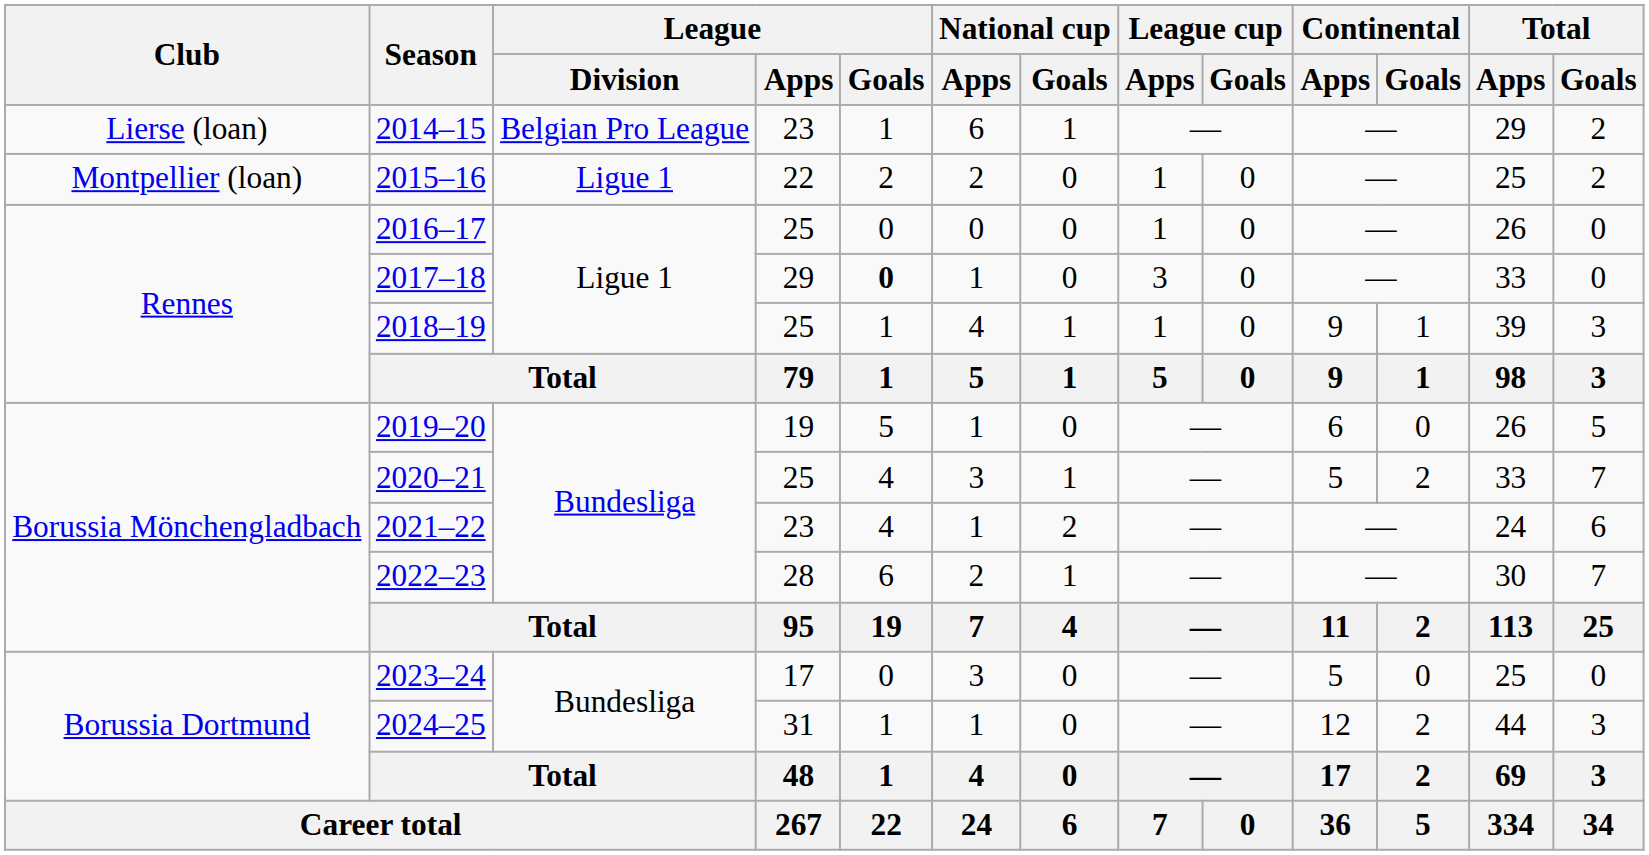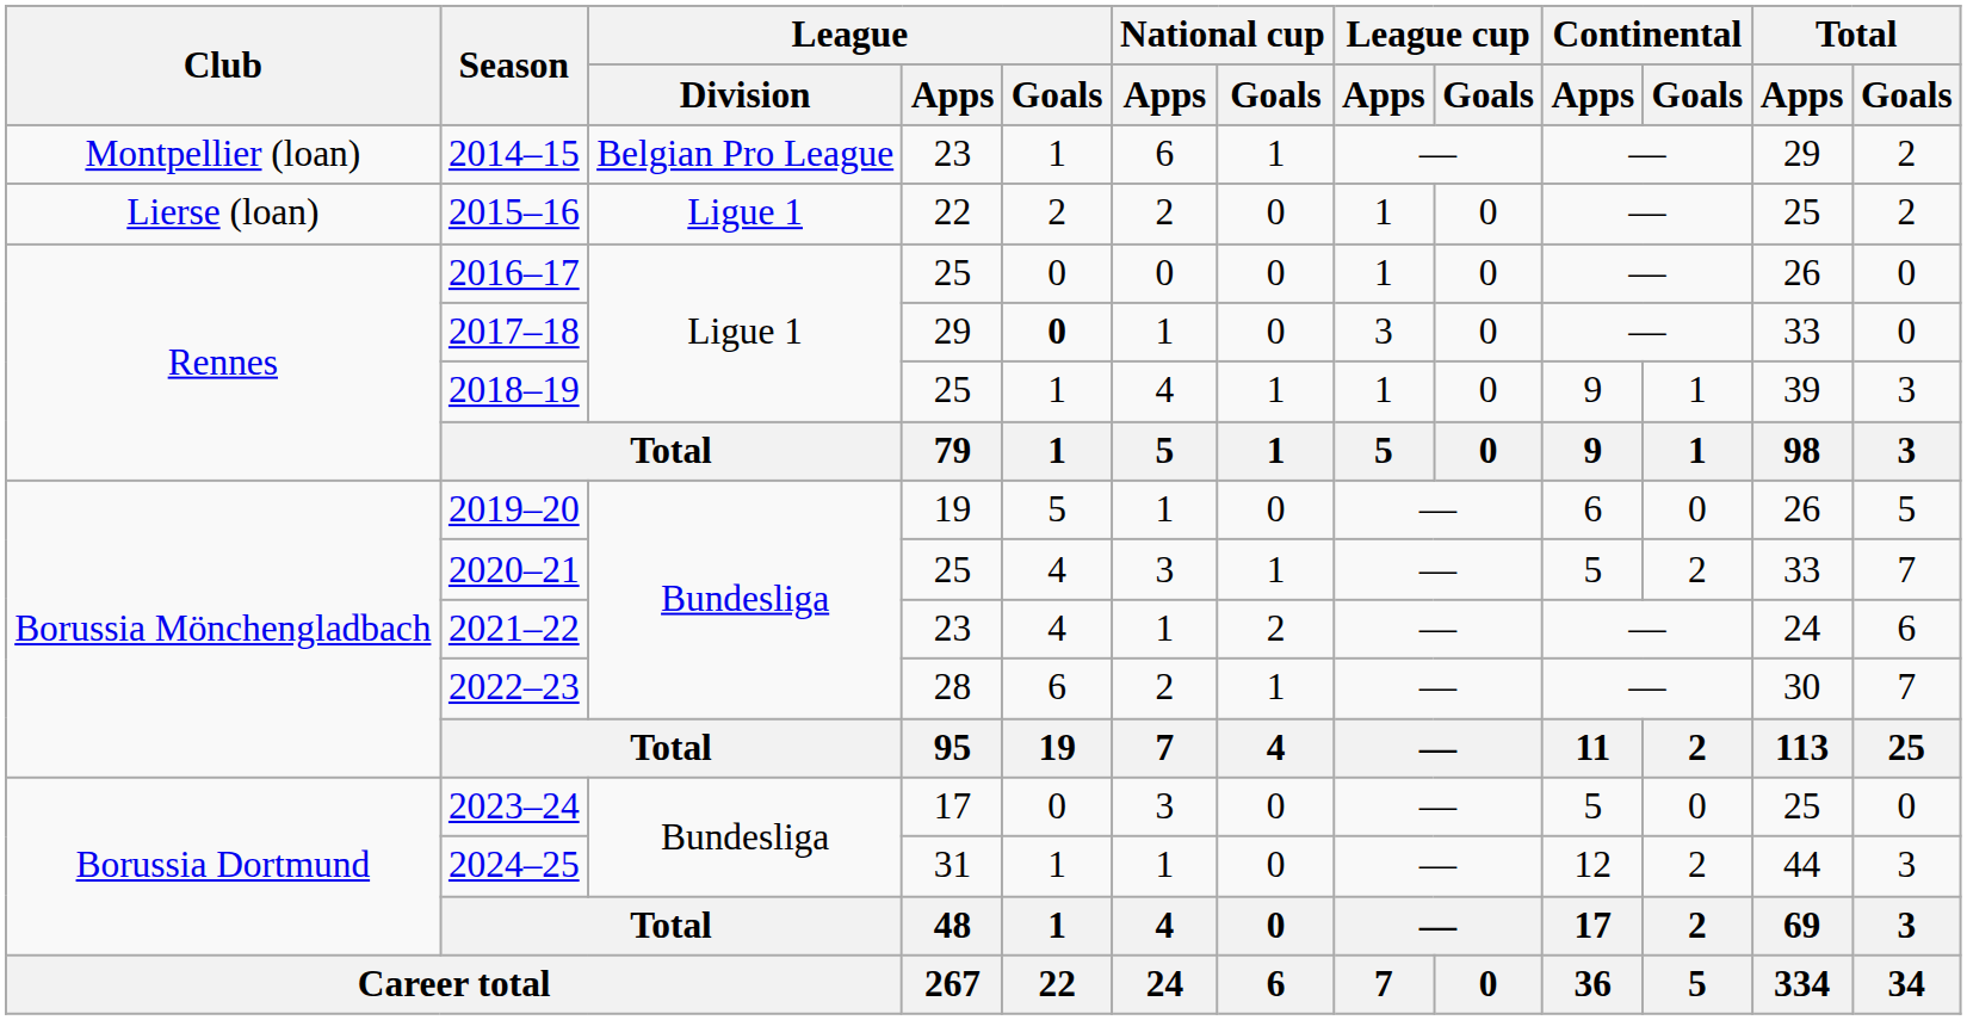 <table class="wikitable" style="text-align: center">
 <tr>
 <th rowspan="2">Club</th>
 <th rowspan="2">Season</th>
 <th colspan="3">League</th>
 <th colspan="2">National cup</th>
 <th colspan="2">League cup</th>
 <th colspan="2">Continental</th>
 <th colspan="2">Total</th>
 </tr>
 <tr>
 <th>Division</th>
 <th>Apps</th>
 <th>Goals</th>
 <th>Apps</th>
 <th>Goals</th>
 <th>Apps</th>
 <th>Goals</th>
 <th>Apps</th>
 <th>Goals</th>
 <th>Apps</th>
 <th>Goals</th>
 </tr>
 <tr>
-<td><a href='#'>Lierse</a> (loan)</td>
+<td><a href='#'>Montpellier</a> (loan)</td>
 <td><a href='#'>2014–15</a></td>
 <td><a href='#'>Belgian Pro League</a></td>
 <td>23</td>
 <td>1</td>
 <td>6</td>
 <td>1</td>
 <td colspan="2">—</td>
 <td colspan="2">—</td>
 <td>29</td>
 <td>2</td>
 </tr>
 <tr>
-<td><a href='#'>Montpellier</a> (loan)</td>
+<td><a href='#'>Lierse</a> (loan)</td>
 <td><a href='#'>2015–16</a></td>
 <td><a href='#'>Ligue 1</a></td>
 <td>22</td>
 <td>2</td>
 <td>2</td>
 <td>0</td>
 <td>1</td>
 <td>0</td>
 <td colspan="2">—</td>
 <td>25</td>
 <td>2</td>
 </tr>
 <tr>
 <td rowspan="4"><a href='#'>Rennes</a></td>
 <td><a href='#'>2016–17</a></td>
 <td rowspan="3">Ligue 1</td>
 <td>25</td>
 <td>0</td>
 <td>0</td>
 <td>0</td>
 <td>1</td>
 <td>0</td>
 <td colspan="2">—</td>
 <td>26</td>
 <td>0</td>
 </tr>
 <tr>
 <td><a href='#'>2017–18</a></td>
 <td>29</td>
 <td><strong>0</strong></td>
 <td>1</td>
 <td>0</td>
 <td>3</td>
 <td>0</td>
 <td colspan="2">—</td>
 <td>33</td>
 <td>0</td>
 </tr>
 <tr>
 <td><a href='#'>2018–19</a></td>
 <td>25</td>
 <td>1</td>
 <td>4</td>
 <td>1</td>
 <td>1</td>
 <td>0</td>
 <td>9</td>
 <td>1</td>
 <td>39</td>
 <td>3</td>
 </tr>
 <tr>
 <th colspan="2">Total</th>
 <th>79</th>
 <th>1</th>
 <th>5</th>
 <th>1</th>
 <th>5</th>
 <th>0</th>
 <th>9</th>
 <th>1</th>
 <th>98</th>
 <th>3</th>
 </tr>
 <tr>
 <td rowspan="5"><a href='#'>Borussia Mönchengladbach</a></td>
 <td><a href='#'>2019–20</a></td>
 <td rowspan="4"><a href='#'>Bundesliga</a></td>
 <td>19</td>
 <td>5</td>
 <td>1</td>
 <td>0</td>
 <td colspan="2">—</td>
 <td>6</td>
 <td>0</td>
 <td>26</td>
 <td>5</td>
 </tr>
 <tr>
 <td><a href='#'>2020–21</a></td>
 <td>25</td>
 <td>4</td>
 <td>3</td>
 <td>1</td>
 <td colspan="2">—</td>
 <td>5</td>
 <td>2</td>
 <td>33</td>
 <td>7</td>
 </tr>
 <tr>
 <td><a href='#'>2021–22</a></td>
 <td>23</td>
 <td>4</td>
 <td>1</td>
 <td>2</td>
 <td colspan="2">—</td>
 <td colspan="2">—</td>
 <td>24</td>
 <td>6</td>
 </tr>
 <tr>
 <td><a href='#'>2022–23</a></td>
 <td>28</td>
 <td>6</td>
 <td>2</td>
 <td>1</td>
 <td colspan="2">—</td>
 <td colspan="2">—</td>
 <td>30</td>
 <td>7</td>
 </tr>
 <tr>
 <th colspan="2">Total</th>
 <th>95</th>
 <th>19</th>
 <th>7</th>
 <th>4</th>
 <th colspan="2">—</th>
 <th>11</th>
 <th>2</th>
 <th>113</th>
 <th>25</th>
 </tr>
 <tr>
 <td rowspan="3"><a href='#'>Borussia Dortmund</a></td>
 <td><a href='#'>2023–24</a></td>
 <td rowspan="2">Bundesliga</td>
 <td>17</td>
 <td>0</td>
 <td>3</td>
 <td>0</td>
 <td colspan="2">—</td>
 <td>5</td>
 <td>0</td>
 <td>25</td>
 <td>0</td>
 </tr>
 <tr>
 <td><a href='#'>2024–25</a></td>
 <td>31</td>
 <td>1</td>
 <td>1</td>
 <td>0</td>
 <td colspan="2">—</td>
 <td>12</td>
 <td>2</td>
 <td>44</td>
 <td>3</td>
 </tr>
 <tr>
 <th colspan="2">Total</th>
 <th>48</th>
 <th>1</th>
 <th>4</th>
 <th>0</th>
 <th colspan="2">—</th>
 <th>17</th>
 <th>2</th>
 <th>69</th>
 <th>3</th>
 </tr>
 <tr>
 <th colspan="3">Career total</th>
 <th>267</th>
 <th>22</th>
 <th>24</th>
 <th>6</th>
 <th>7</th>
 <th>0</th>
 <th>36</th>
 <th>5</th>
 <th>334</th>
 <th>34</th>
 </tr>
 </table>
